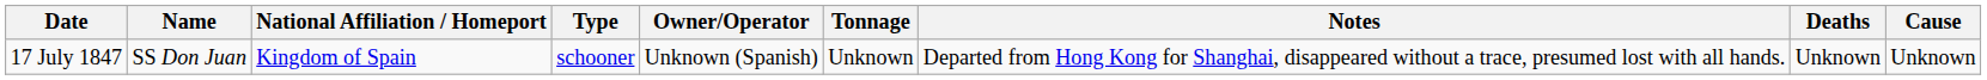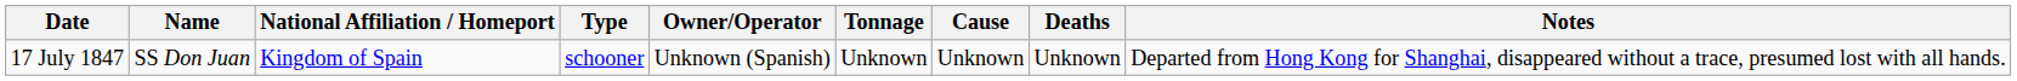 <table class="wikitable sortable" align="center">
 <tr>
 <th data-sort-type=date>Date<br></th>
 <th>Name</th>
 <th>National Affiliation / Homeport</th>
 <th>Type</th>
 <th>Owner/Operator</th>
 <th data-sort-type="number">Tonnage</th>
+<th>Cause</th>
+<th data-sort-type="number">Deaths</th>
 <th>Notes</th>
-<th data-sort-type="number">Deaths</th>
-<th>Cause</th>
 </tr>
 <tr>
 <td>17 July 1847</td>
 <td>SS <em>Don Juan</em></td>
 <td> <a href='#'>Kingdom of Spain</a></td>
 <td><a href='#'>schooner</a></td>
 <td>Unknown (Spanish)</td>
 <td>Unknown</td>
-<td>Departed from <a href='#'>Hong Kong</a> for <a href='#'>Shanghai</a>, disappeared without a trace, presumed lost with all hands.</td>
 <td>Unknown</td>
 <td>Unknown</td>
+<td>Departed from <a href='#'>Hong Kong</a> for <a href='#'>Shanghai</a>, disappeared without a trace, presumed lost with all hands.</td>
 </tr>
 </table>
